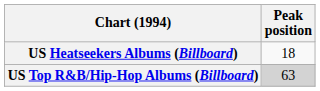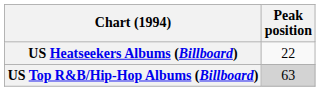 <table class="wikitable plainrowheaders sortable" style="text-align:center;" border="1">
 <tr>
 <th scope="col">Chart (1994)</th>
 <th scope="col">Peak<br>position</th>
 </tr>
 <tr>
 <th scope="row">US <a href='#'>Heatseekers Albums</a> (<em><a href='#'>Billboard</a></em>)</th>
-<td>18</td>
+<td>22</td>
 </tr>
 <tr>
 <th scope="row">US <a href='#'>Top R&B/Hip-Hop Albums</a> (<em><a href='#'>Billboard</a></em>)</th>
 <td style="background: lightgrey;">63</td>
 </tr>
 </table>
